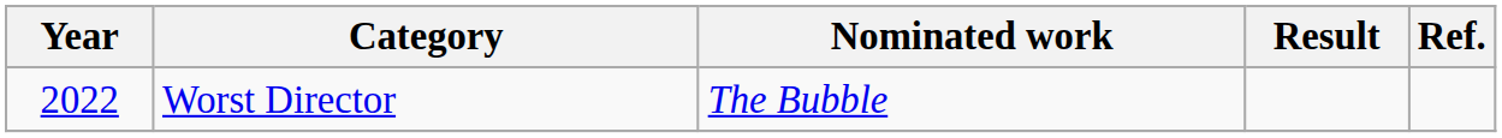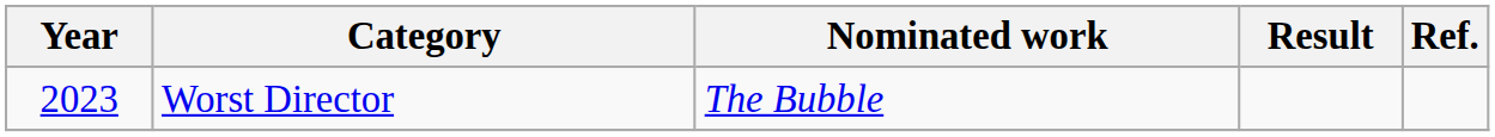 <table class=wikitable>
 <tr>
 <th scope="col" style="width:5em;">Year</th>
 <th scope="col" style="width:26em;">Category</th>
 <th scope="col" style="width:25em;">Nominated work</th>
 <th scope="col" style="width:5em;">Result</th>
 <th>Ref.</th>
 </tr>
 <tr>
-<td style="text-align:center;"><a href='#'>2022</a></td>
+<td style="text-align:center;"><a href='#'>2023</a></td>
 <td><a href='#'>Worst Director</a></td>
 <td><em><a href='#'>The Bubble</a></em></td>
 <td></td>
 <td></td>
 </tr>
 <tr>
 </tr>
 </table>
